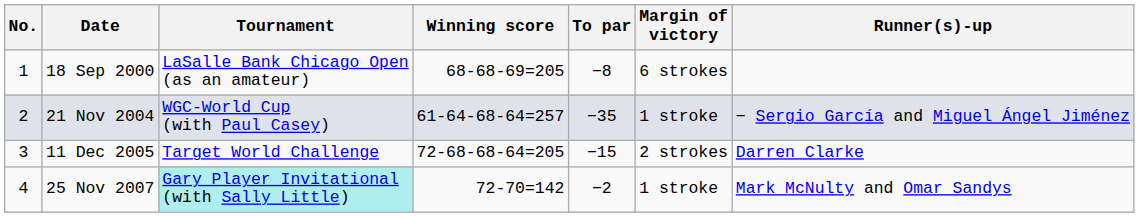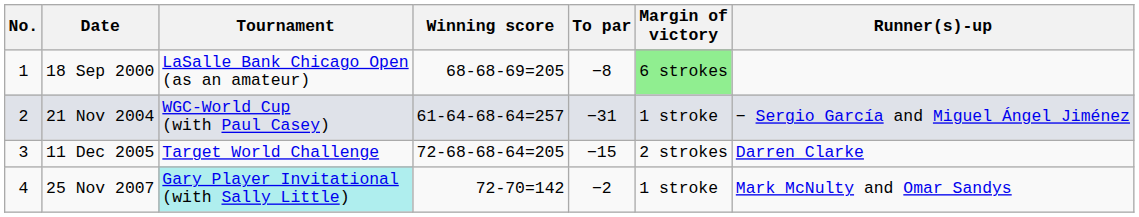 <table class="wikitable" style="font-size:95%;">
 <tr>
 <th>No.</th>
 <th>Date</th>
 <th>Tournament</th>
 <th>Winning score</th>
 <th>To par</th>
 <th>Margin of<br>victory</th>
 <th>Runner(s)-up</th>
 </tr>
 <tr>
 <td align=center>1</td>
 <td align=right>18 Sep 2000</td>
 <td><a href='#'>LaSalle Bank Chicago Open</a><br>(as an amateur)</td>
 <td align=right>68-68-69=205</td>
 <td align=center>−8</td>
-<td>6 strokes</td>
+<td style="background: lightgreen;">6 strokes</td>
 <td></td>
 </tr>
 <tr style="background:#dfe2e9;">
 <td align=center>2</td>
 <td align=right>21 Nov 2004</td>
 <td><a href='#'>WGC-World Cup</a><br>(with  <a href='#'>Paul Casey</a>)</td>
 <td align=right>61-64-68-64=257</td>
-<td align=center>−35</td>
+<td align=center>−31</td>
 <td>1 stroke</td>
 <td> − <a href='#'>Sergio García</a> and <a href='#'>Miguel Ángel Jiménez</a></td>
 </tr>
 <tr>
 <td align=center>3</td>
 <td align=right>11 Dec 2005</td>
 <td><a href='#'>Target World Challenge</a></td>
 <td align=right>72-68-68-64=205</td>
 <td align=center>−15</td>
 <td>2 strokes</td>
 <td> <a href='#'>Darren Clarke</a></td>
 </tr>
 <tr>
 <td align=center>4</td>
 <td align=right>25 Nov 2007</td>
 <td style="background: paleturquoise;"><a href='#'>Gary Player Invitational</a><br>(with  <a href='#'>Sally Little</a>)</td>
 <td align=right>72-70=142</td>
 <td align=center>−2</td>
 <td>1 stroke</td>
 <td> <a href='#'>Mark McNulty</a> and  <a href='#'>Omar Sandys</a></td>
 </tr>
 </table>
